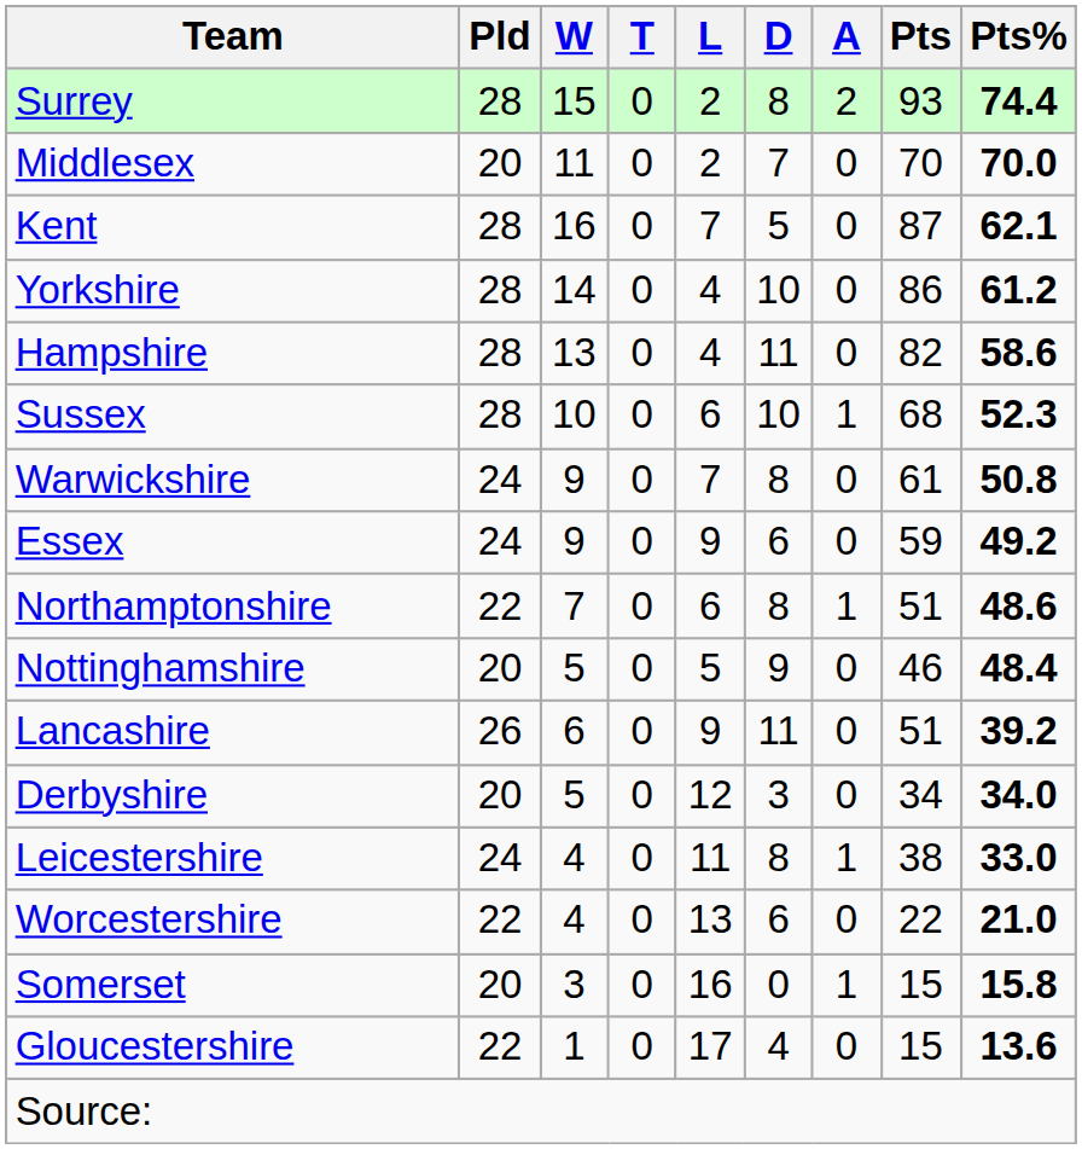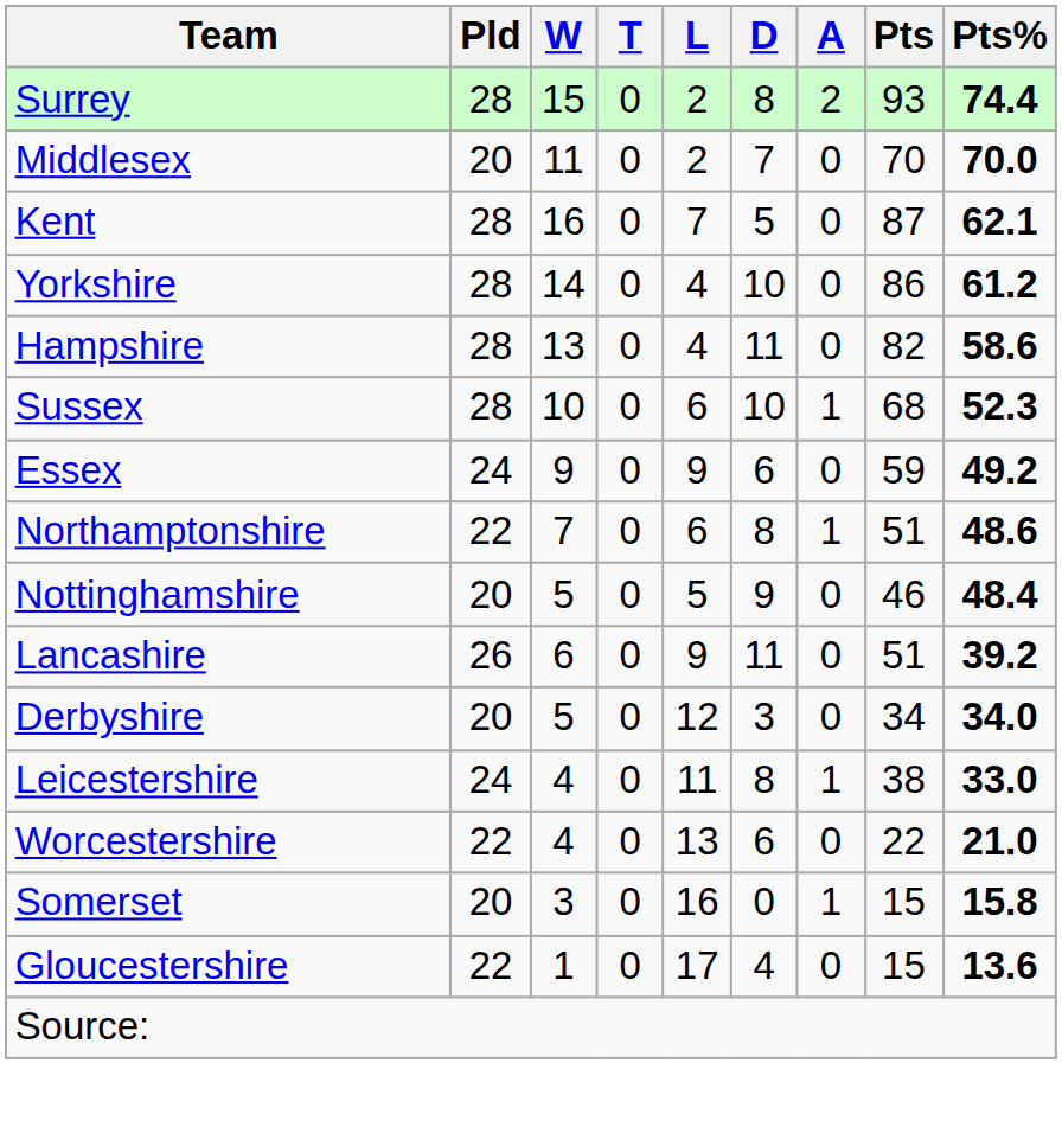 <table class="wikitable" style="text-align:center;">
 <tr>
 <th width=175>Team</th>
 <th width=20 abbr="Played">Pld</th>
 <th width=20 abbr="Won"><a href='#'>W</a></th>
 <th width=20 abbr="Tied"><a href='#'>T</a></th>
 <th width=20 abbr="Lost"><a href='#'>L</a></th>
 <th width=20 abbr="Drawn"><a href='#'>D</a></th>
 <th width=20 abbr="Abandoned"><a href='#'>A</a></th>
 <th width=20 abbr="Points">Pts</th>
 <th width=20 abbr="% of possible points">Pts%</th>
 </tr>
 <tr style="background:#ccffcc;">
 <td style="text-align:left;"><a href='#'>Surrey</a></td>
 <td>28</td>
 <td>15</td>
 <td>0</td>
 <td>2</td>
 <td>8</td>
 <td>2</td>
 <td>93</td>
 <td><strong>74.4</strong></td>
 </tr>
 <tr style="background:#f9f9f9;">
 <td style="text-align:left;"><a href='#'>Middlesex</a></td>
 <td>20</td>
 <td>11</td>
 <td>0</td>
 <td>2</td>
 <td>7</td>
 <td>0</td>
 <td>70</td>
 <td><strong>70.0</strong></td>
 </tr>
 <tr style="background:#f9f9f9;">
 <td style="text-align:left;"><a href='#'>Kent</a></td>
 <td>28</td>
 <td>16</td>
 <td>0</td>
 <td>7</td>
 <td>5</td>
 <td>0</td>
 <td>87</td>
 <td><strong>62.1</strong></td>
 </tr>
 <tr style="background:#f9f9f9;">
 <td style="text-align:left;"><a href='#'>Yorkshire</a></td>
 <td>28</td>
 <td>14</td>
 <td>0</td>
 <td>4</td>
 <td>10</td>
 <td>0</td>
 <td>86</td>
 <td><strong>61.2</strong></td>
 </tr>
 <tr style="background:#f9f9f9;">
 <td style="text-align:left;"><a href='#'>Hampshire</a></td>
 <td>28</td>
 <td>13</td>
 <td>0</td>
 <td>4</td>
 <td>11</td>
 <td>0</td>
 <td>82</td>
 <td><strong>58.6</strong></td>
 </tr>
 <tr style="background:#f9f9f9;">
 <td style="text-align:left;"><a href='#'>Sussex</a></td>
 <td>28</td>
 <td>10</td>
 <td>0</td>
 <td>6</td>
 <td>10</td>
 <td>1</td>
 <td>68</td>
 <td><strong>52.3</strong></td>
-</tr>
-<tr style="background:#f9f9f9;">
-<td style="text-align:left;"><a href='#'>Warwickshire</a></td>
-<td>24</td>
-<td>9</td>
-<td>0</td>
-<td>7</td>
-<td>8</td>
-<td>0</td>
-<td>61</td>
-<td><strong>50.8</strong></td>
 </tr>
 <tr style="background:#f9f9f9;">
 <td style="text-align:left;"><a href='#'>Essex</a></td>
 <td>24</td>
 <td>9</td>
 <td>0</td>
 <td>9</td>
 <td>6</td>
 <td>0</td>
 <td>59</td>
 <td><strong>49.2</strong></td>
 </tr>
 <tr style="background:#f9f9f9;">
 <td style="text-align:left;"><a href='#'>Northamptonshire</a></td>
 <td>22</td>
 <td>7</td>
 <td>0</td>
 <td>6</td>
 <td>8</td>
 <td>1</td>
 <td>51</td>
 <td><strong>48.6</strong></td>
 </tr>
 <tr style="background:#f9f9f9;">
 <td style="text-align:left;"><a href='#'>Nottinghamshire</a></td>
 <td>20</td>
 <td>5</td>
 <td>0</td>
 <td>5</td>
 <td>9</td>
 <td>0</td>
 <td>46</td>
 <td><strong>48.4</strong></td>
 </tr>
 <tr style="background:#f9f9f9;">
 <td style="text-align:left;"><a href='#'>Lancashire</a></td>
 <td>26</td>
 <td>6</td>
 <td>0</td>
 <td>9</td>
 <td>11</td>
 <td>0</td>
 <td>51</td>
 <td><strong>39.2</strong></td>
 </tr>
 <tr style="background:#f9f9f9;">
 <td style="text-align:left;"><a href='#'>Derbyshire</a></td>
 <td>20</td>
 <td>5</td>
 <td>0</td>
 <td>12</td>
 <td>3</td>
 <td>0</td>
 <td>34</td>
 <td><strong>34.0</strong></td>
 </tr>
 <tr style="background:#f9f9f9;">
 <td style="text-align:left;"><a href='#'>Leicestershire</a></td>
 <td>24</td>
 <td>4</td>
 <td>0</td>
 <td>11</td>
 <td>8</td>
 <td>1</td>
 <td>38</td>
 <td><strong>33.0</strong></td>
 </tr>
 <tr style="background:#f9f9f9;">
 <td style="text-align:left;"><a href='#'>Worcestershire</a></td>
 <td>22</td>
 <td>4</td>
 <td>0</td>
 <td>13</td>
 <td>6</td>
 <td>0</td>
 <td>22</td>
 <td><strong>21.0</strong></td>
 </tr>
 <tr style="background:#f9f9f9;">
 <td style="text-align:left;"><a href='#'>Somerset</a></td>
 <td>20</td>
 <td>3</td>
 <td>0</td>
 <td>16</td>
 <td>0</td>
 <td>1</td>
 <td>15</td>
 <td><strong>15.8</strong></td>
 </tr>
 <tr style="background:#f9f9f9;">
 <td style="text-align:left;"><a href='#'>Gloucestershire</a></td>
 <td>22</td>
 <td>1</td>
 <td>0</td>
 <td>17</td>
 <td>4</td>
 <td>0</td>
 <td>15</td>
 <td><strong>13.6</strong></td>
 </tr>
 <tr>
 <td colspan=9 align="left">Source:</td>
 </tr>
 </table>
